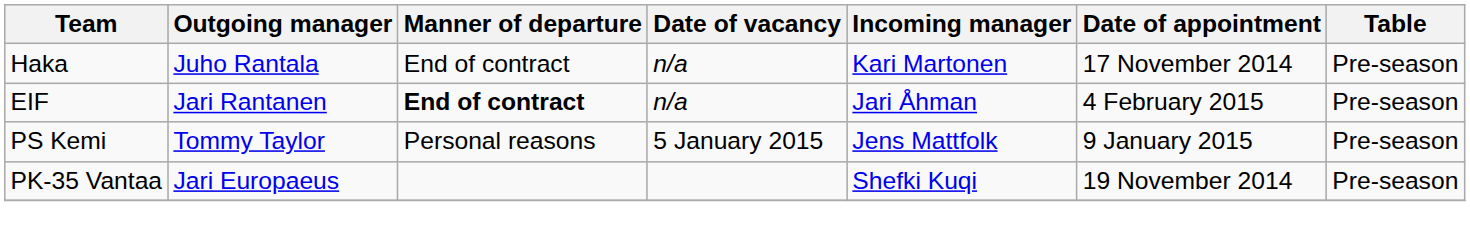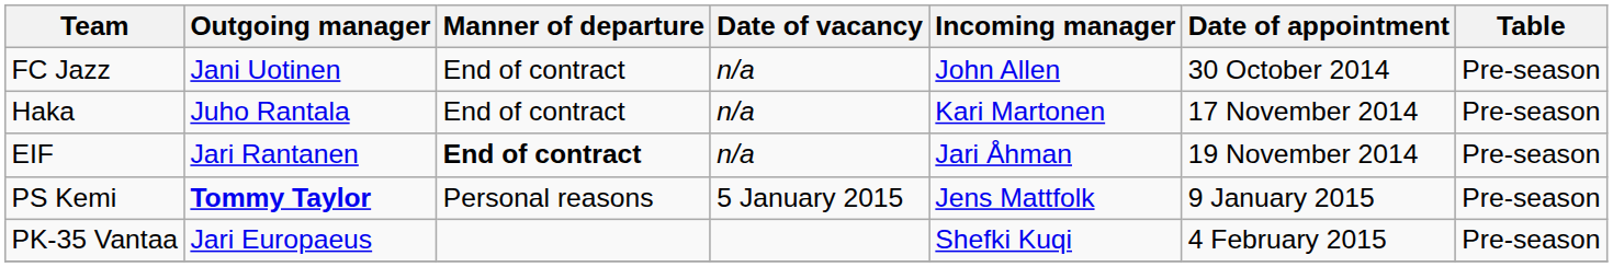 <table class="wikitable">
 <tr>
 <th>Team</th>
 <th>Outgoing manager</th>
 <th>Manner of departure</th>
 <th>Date of vacancy</th>
 <th>Incoming manager</th>
 <th>Date of appointment</th>
 <th>Table</th>
+</tr>
+<tr>
+<td>FC Jazz</td>
+<td> <a href='#'>Jani Uotinen</a></td>
+<td>End of contract</td>
+<td><em>n/a</em></td>
+<td> <a href='#'>John Allen</a></td>
+<td>30 October 2014</td>
+<td>Pre-season</td>
 </tr>
 <tr>
 <td>Haka</td>
 <td> <a href='#'>Juho Rantala</a></td>
 <td>End of contract</td>
 <td><em>n/a</em></td>
 <td> <a href='#'>Kari Martonen</a></td>
 <td>17 November 2014</td>
 <td>Pre-season</td>
 </tr>
 <tr>
 <td>EIF</td>
 <td> <a href='#'>Jari Rantanen</a></td>
 <td><strong>End of contract</strong></td>
 <td><em>n/a</em></td>
 <td> <a href='#'>Jari Åhman</a></td>
-<td>4 February 2015</td>
+<td>19 November 2014</td>
 <td>Pre-season</td>
 </tr>
 <tr>
 <td>PS Kemi</td>
-<td> <a href='#'>Tommy Taylor</a></td>
+<td><strong> <a href='#'>Tommy Taylor</a></strong></td>
 <td>Personal reasons</td>
 <td>5 January 2015</td>
 <td> <a href='#'>Jens Mattfolk</a></td>
 <td>9 January 2015</td>
 <td>Pre-season</td>
 </tr>
 <tr>
 <td>PK-35 Vantaa</td>
 <td> <a href='#'>Jari Europaeus</a></td>
 <td></td>
 <td></td>
 <td> <a href='#'>Shefki Kuqi</a></td>
-<td>19 November 2014</td>
+<td>4 February 2015</td>
 <td>Pre-season</td>
 </tr>
 <tr>
 </tr>
 </table>
